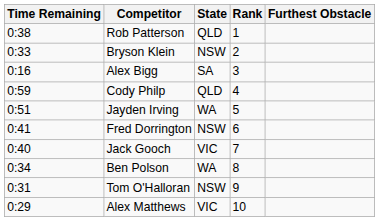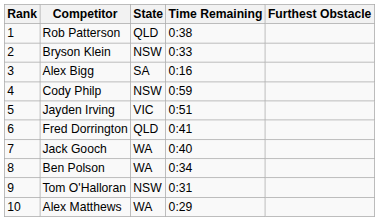 <table class="wikitable sortable mw-collapsible">
 <tr>
-<th>Time Remaining</th>
+<th>Rank</th>
 <th>Competitor</th>
 <th>State</th>
-<th>Rank</th>
+<th>Time Remaining</th>
 <th>Furthest Obstacle</th>
 </tr>
 <tr>
-<td>0:38</td>
+<td>1</td>
 <td>Rob Patterson</td>
 <td>QLD</td>
-<td>1</td>
+<td>0:38</td>
 <td></td>
 </tr>
 <tr>
-<td>0:33</td>
+<td>2</td>
 <td>Bryson Klein</td>
 <td>NSW</td>
-<td>2</td>
+<td>0:33</td>
 <td></td>
 </tr>
 <tr>
-<td>0:16</td>
+<td>3</td>
 <td>Alex Bigg</td>
 <td>SA</td>
-<td>3</td>
+<td>0:16</td>
 <td></td>
 </tr>
 <tr>
+<td>4</td>
+<td>Cody Philp</td>
+<td>NSW</td>
 <td>0:59</td>
-<td>Cody Philp</td>
-<td>QLD</td>
-<td>4</td>
 <td></td>
 </tr>
 <tr>
+<td>5</td>
+<td>Jayden Irving</td>
+<td>VIC</td>
 <td>0:51</td>
-<td>Jayden Irving</td>
-<td>WA</td>
-<td>5</td>
 <td></td>
 </tr>
 <tr>
+<td>6</td>
+<td>Fred Dorrington</td>
+<td>QLD</td>
 <td>0:41</td>
-<td>Fred Dorrington</td>
-<td>NSW</td>
-<td>6</td>
 <td></td>
 </tr>
 <tr>
+<td>7</td>
+<td>Jack Gooch</td>
+<td>WA</td>
 <td>0:40</td>
-<td>Jack Gooch</td>
-<td>VIC</td>
-<td>7</td>
 <td></td>
 </tr>
 <tr>
-<td>0:34</td>
+<td>8</td>
 <td>Ben Polson</td>
 <td>WA</td>
-<td>8</td>
+<td>0:34</td>
 <td></td>
 </tr>
 <tr>
-<td>0:31</td>
+<td>9</td>
 <td>Tom O'Halloran</td>
 <td>NSW</td>
-<td>9</td>
+<td>0:31</td>
 <td></td>
 </tr>
 <tr>
+<td>10</td>
+<td>Alex Matthews</td>
+<td>WA</td>
 <td>0:29</td>
-<td>Alex Matthews</td>
-<td>VIC</td>
-<td>10</td>
 <td></td>
 </tr>
 </table>
